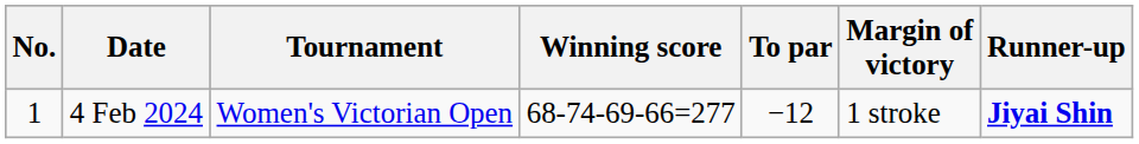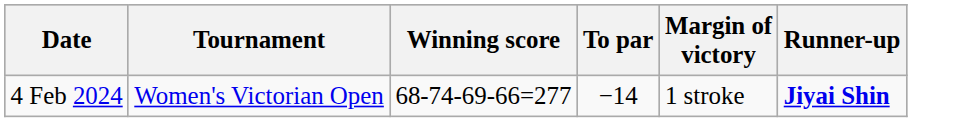 <table class="wikitable" style="font-size:95%;">
 <tr>
-<th>No.</th>
 <th>Date</th>
 <th>Tournament</th>
 <th>Winning score</th>
 <th>To par</th>
 <th>Margin of<br>victory</th>
 <th>Runner-up</th>
 </tr>
 <tr>
-<td align=center>1</td>
 <td align=right>4 Feb <a href='#'>2024</a></td>
 <td><a href='#'>Women's Victorian Open</a></td>
 <td align=right>68-74-69-66=277</td>
-<td align=center>−12</td>
+<td align=center>−14</td>
 <td>1 stroke</td>
 <td><strong> <a href='#'>Jiyai Shin</a></strong></td>
 </tr>
 </table>
